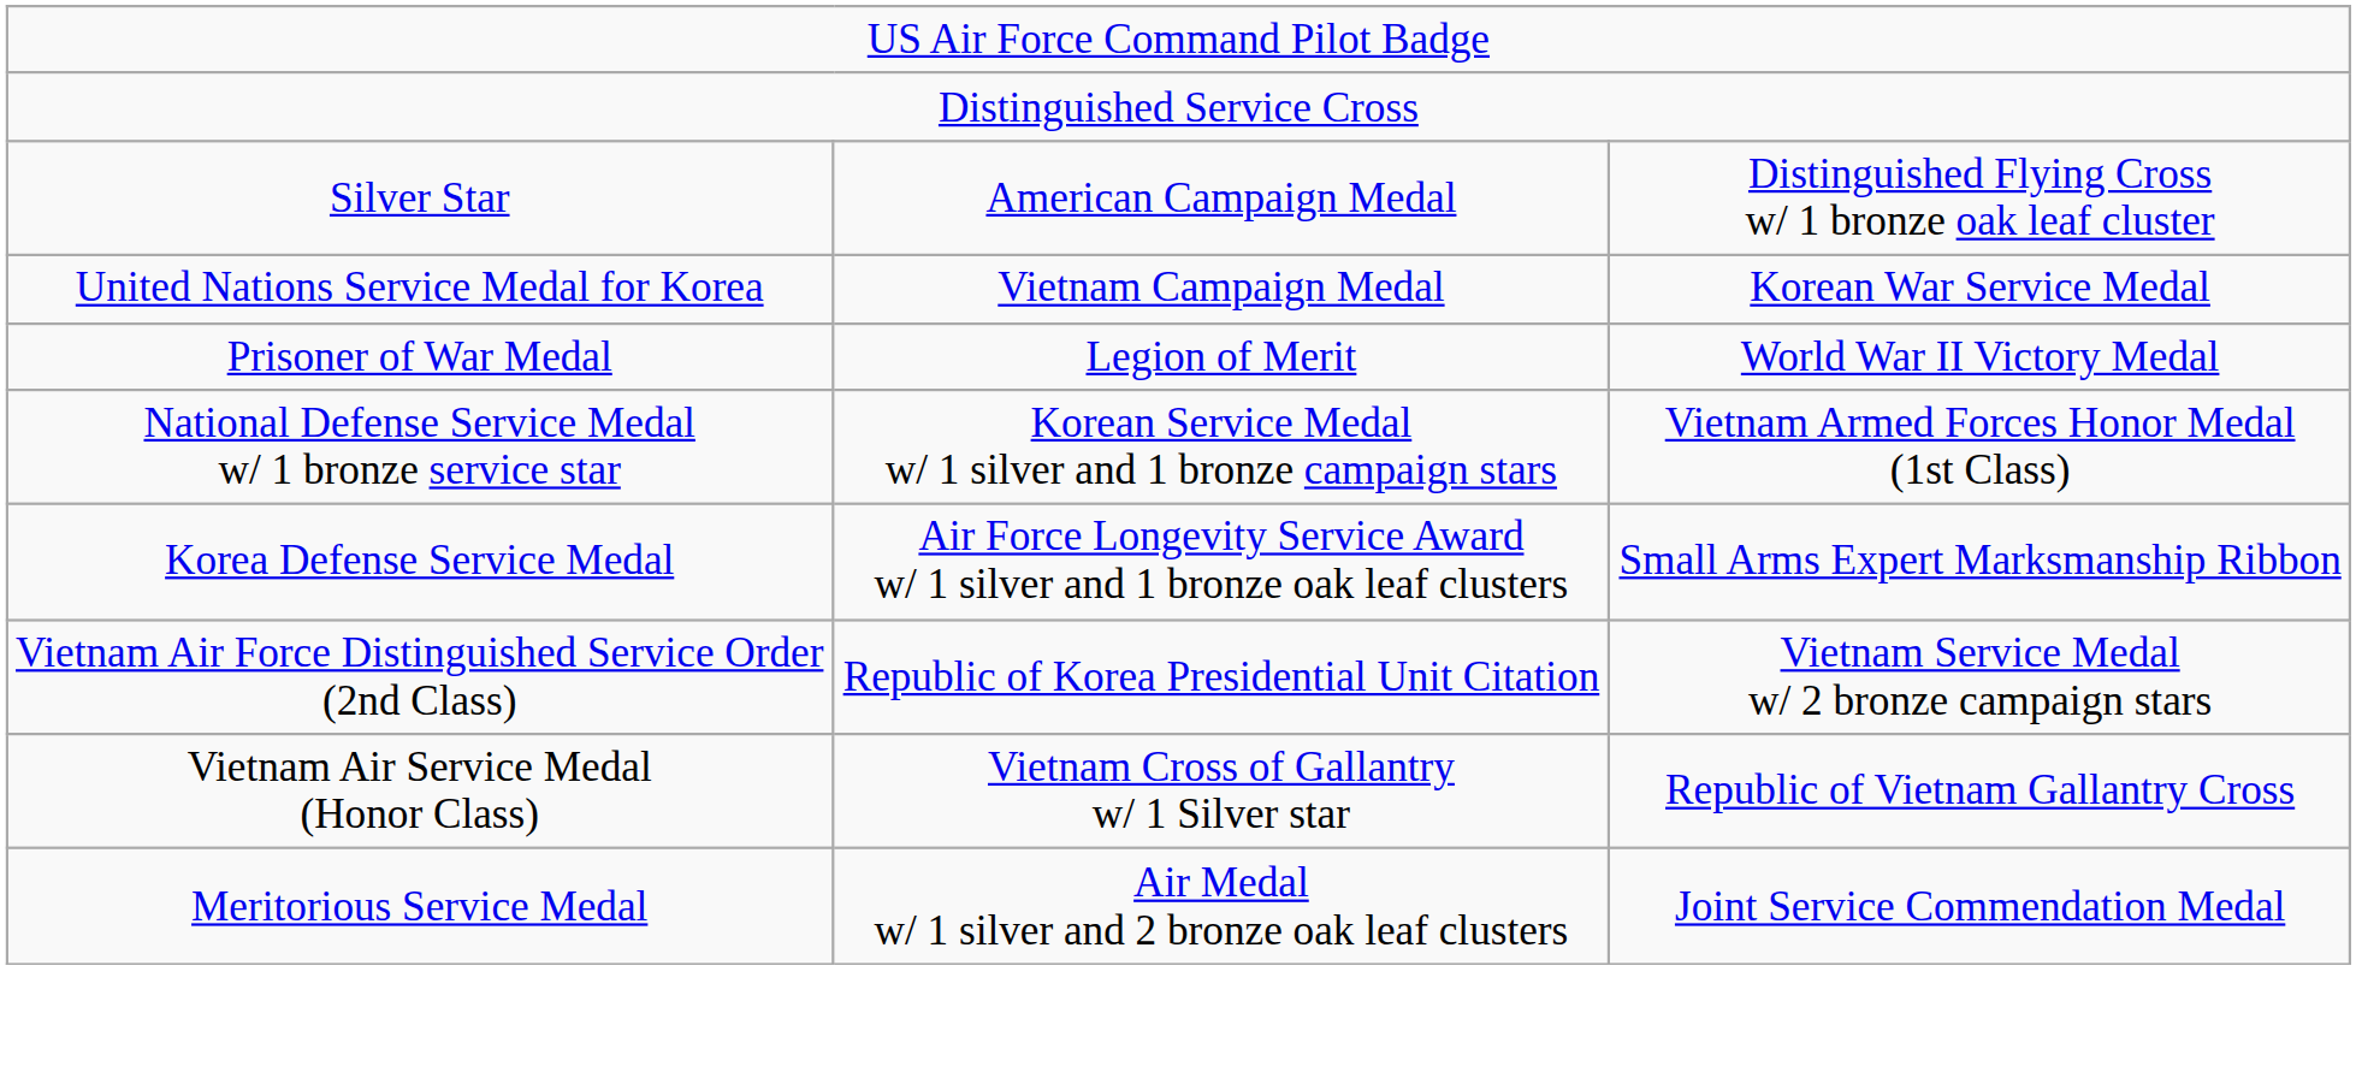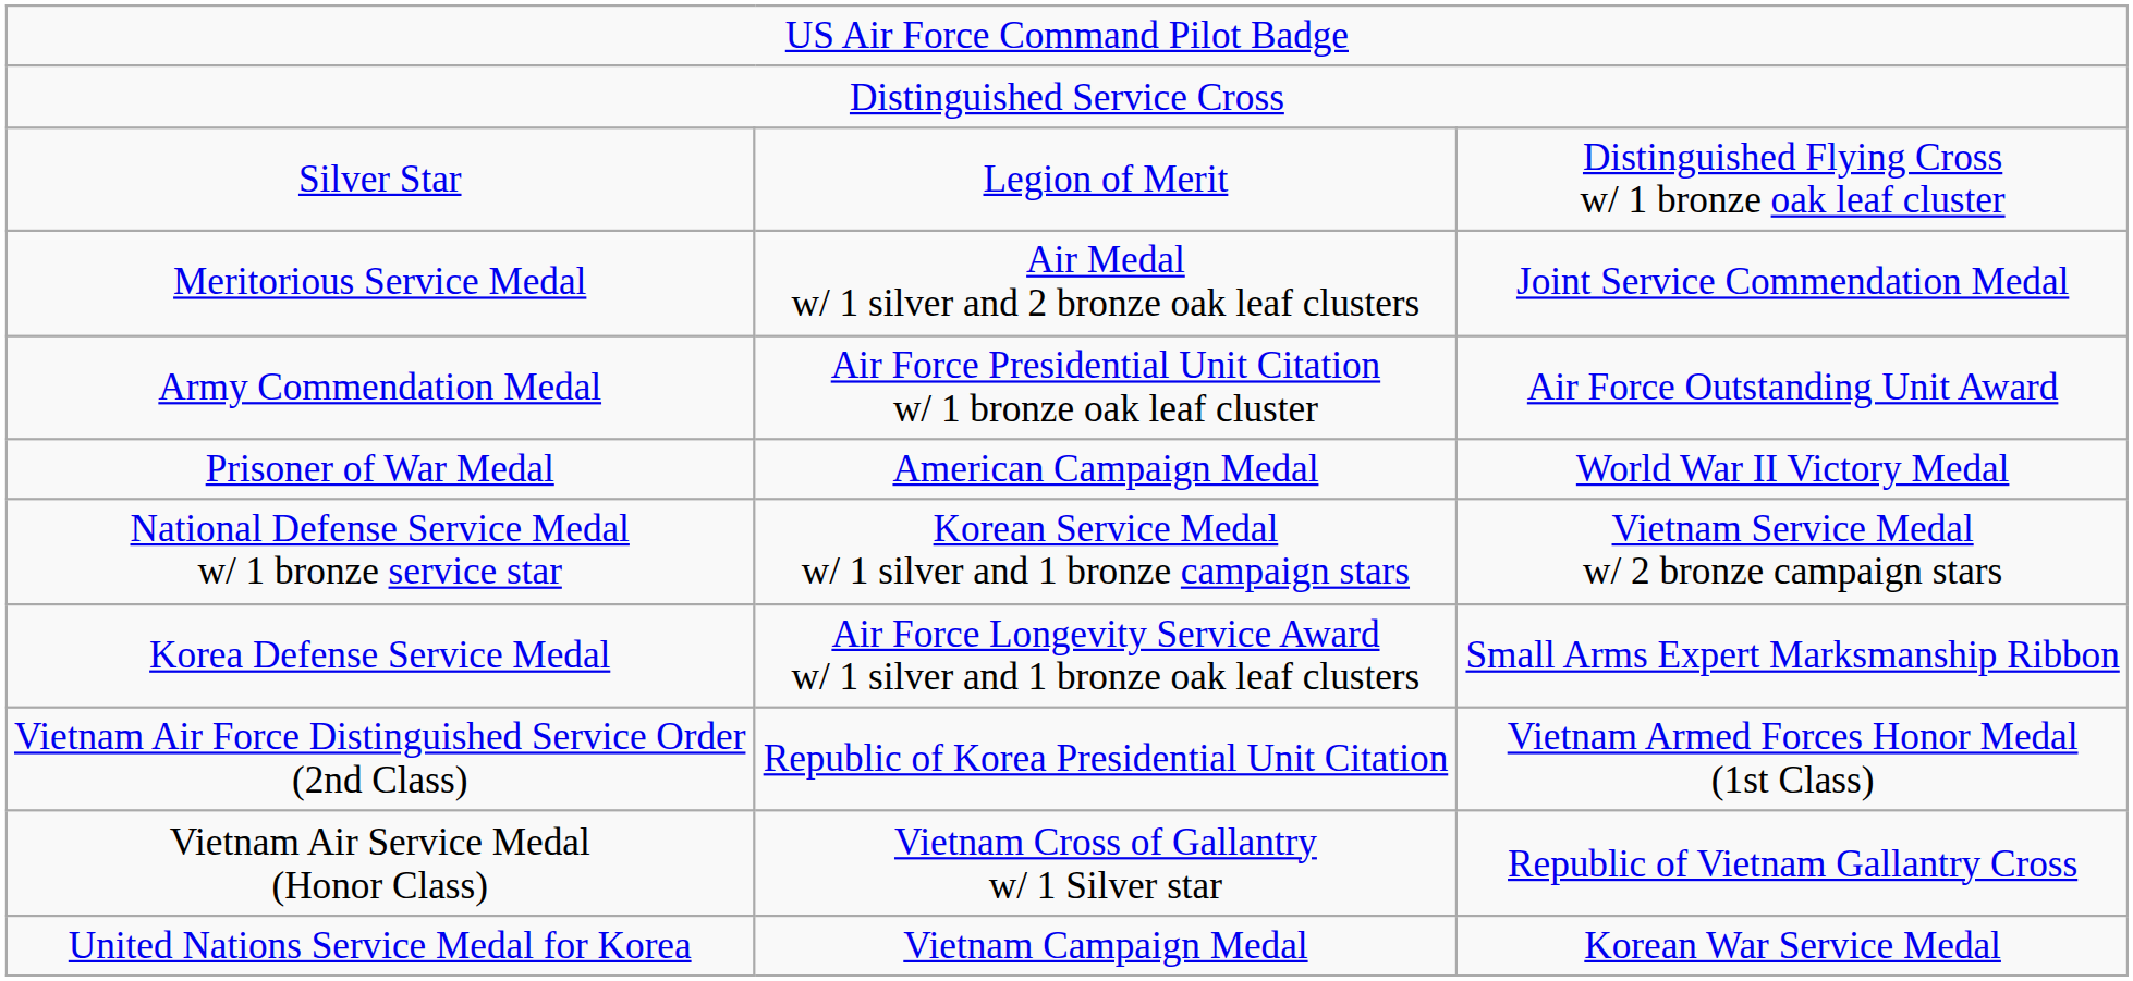 <table class="wikitable" style="margin:1em auto; text-align:center;">
 <tr>
 <td colspan="3"><a href='#'>US Air Force Command Pilot Badge</a></td>
 </tr>
 <tr>
 <td colspan="3"><a href='#'>Distinguished Service Cross</a></td>
 </tr>
 <tr>
 <td><a href='#'>Silver Star</a></td>
-<td><a href='#'>American Campaign Medal</a></td>
+<td><a href='#'>Legion of Merit</a></td>
 <td><a href='#'>Distinguished Flying Cross</a><br>w/ 1 bronze <a href='#'>oak leaf cluster</a></td>
 </tr>
 <tr>
-<td><a href='#'>United Nations Service Medal for Korea</a></td>
-<td><a href='#'>Vietnam Campaign Medal</a></td>
-<td><a href='#'>Korean War Service Medal</a></td>
+<td><a href='#'>Meritorious Service Medal</a></td>
+<td><a href='#'>Air Medal</a><br>w/ 1 silver and 2 bronze oak leaf clusters</td>
+<td><a href='#'>Joint Service Commendation Medal</a></td>
+</tr>
+<tr>
+<td><a href='#'>Army Commendation Medal</a></td>
+<td><a href='#'>Air Force Presidential Unit Citation</a><br>w/ 1 bronze oak leaf cluster</td>
+<td><a href='#'>Air Force Outstanding Unit Award</a></td>
 </tr>
 <tr>
 <td><a href='#'>Prisoner of War Medal</a></td>
-<td><a href='#'>Legion of Merit</a></td>
+<td><a href='#'>American Campaign Medal</a></td>
 <td><a href='#'>World War II Victory Medal</a></td>
 </tr>
 <tr>
 <td><a href='#'>National Defense Service Medal</a><br>w/ 1 bronze <a href='#'>service star</a></td>
 <td><a href='#'>Korean Service Medal</a><br>w/ 1 silver and 1 bronze <a href='#'>campaign stars</a></td>
-<td><a href='#'>Vietnam Armed Forces Honor Medal</a><br>(1st Class)</td>
+<td><a href='#'>Vietnam Service Medal</a><br>w/ 2 bronze campaign stars</td>
 </tr>
 <tr>
 <td><a href='#'>Korea Defense Service Medal</a></td>
 <td><a href='#'>Air Force Longevity Service Award</a><br>w/ 1 silver and 1 bronze oak leaf clusters</td>
 <td><a href='#'>Small Arms Expert Marksmanship Ribbon</a></td>
 </tr>
 <tr>
 <td><a href='#'>Vietnam Air Force Distinguished Service Order</a><br>(2nd Class)</td>
 <td><a href='#'>Republic of Korea Presidential Unit Citation</a></td>
-<td><a href='#'>Vietnam Service Medal</a><br>w/ 2 bronze campaign stars</td>
+<td><a href='#'>Vietnam Armed Forces Honor Medal</a><br>(1st Class)</td>
 </tr>
 <tr>
 <td>Vietnam Air Service Medal<br>(Honor Class)</td>
 <td><a href='#'>Vietnam Cross of Gallantry</a><br>w/ 1 Silver star</td>
 <td><a href='#'>Republic of Vietnam Gallantry Cross</a></td>
 </tr>
 <tr>
-<td><a href='#'>Meritorious Service Medal</a></td>
-<td><a href='#'>Air Medal</a><br>w/ 1 silver and 2 bronze oak leaf clusters</td>
-<td><a href='#'>Joint Service Commendation Medal</a></td>
+<td><a href='#'>United Nations Service Medal for Korea</a></td>
+<td><a href='#'>Vietnam Campaign Medal</a></td>
+<td><a href='#'>Korean War Service Medal</a></td>
 </tr>
 </table>
